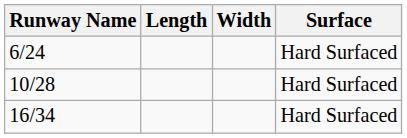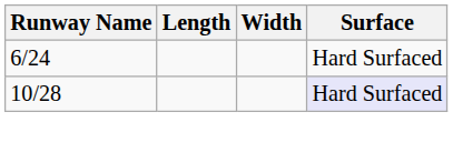 <table class="wikitable">
 <tr>
 <th>Runway Name</th>
 <th>Length</th>
 <th>Width</th>
 <th>Surface</th>
 </tr>
 <tr>
 <td>6/24</td>
 <td></td>
 <td></td>
 <td>Hard Surfaced</td>
 </tr>
 <tr>
 <td>10/28</td>
 <td></td>
 <td></td>
-<td>Hard Surfaced</td>
-</tr>
-<tr>
-<td>16/34</td>
-<td></td>
-<td></td>
-<td>Hard Surfaced</td>
+<td style="background: lavender;">Hard Surfaced</td>
 </tr>
 </table>
